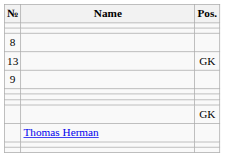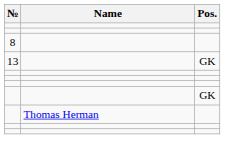 <table class="wikitable sortable" style="font-size:95%; text-align:center;">
 <tr>
 <th>№</th>
 <th style="width:15em">Name</th>
 <th>Pos.</th>
 </tr>
 <tr>
 <td></td>
 <td align=left></td>
 <td></td>
 </tr>
 <tr>
 <td></td>
 <td align=left></td>
 <td></td>
 </tr>
 <tr>
 <td>8</td>
 <td align=left></td>
 <td></td>
 </tr>
 <tr>
 <td>13</td>
 <td align=left></td>
 <td>GK</td>
-</tr>
-<tr>
-<td>9</td>
-<td align=left></td>
-<td></td>
 </tr>
 <tr>
 <td></td>
 <td align=left></td>
 <td></td>
 </tr>
 <tr>
 <td></td>
 <td align=left></td>
 <td></td>
 </tr>
 <tr>
 <td></td>
 <td align=left></td>
 <td></td>
 </tr>
 <tr>
 <td></td>
 <td align=left></td>
 <td>GK</td>
 </tr>
 <tr>
 <td></td>
 <td align=left><a href='#'>Thomas Herman</a></td>
 <td></td>
 </tr>
 <tr>
 <td></td>
 <td align=left></td>
 <td></td>
 </tr>
 <tr>
 <td></td>
 <td align=left></td>
 <td></td>
 </tr>
 </table>
